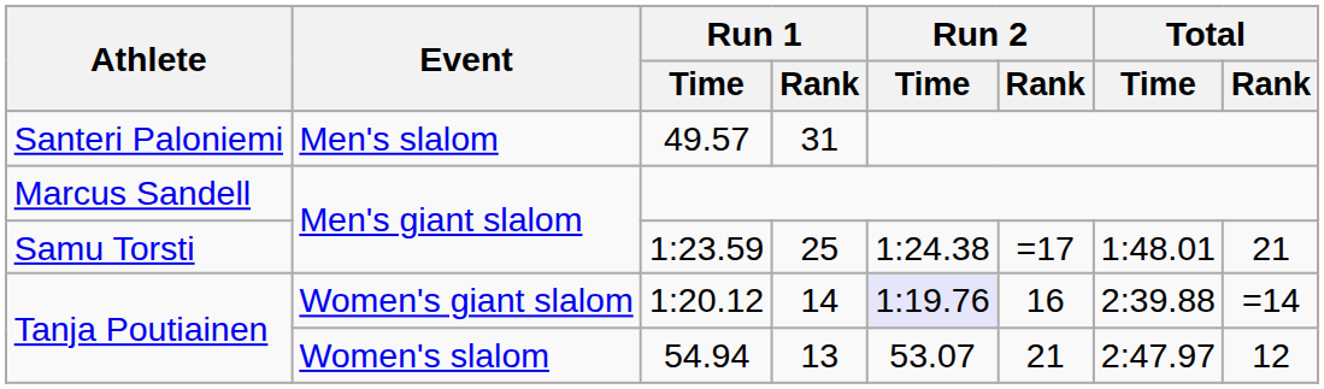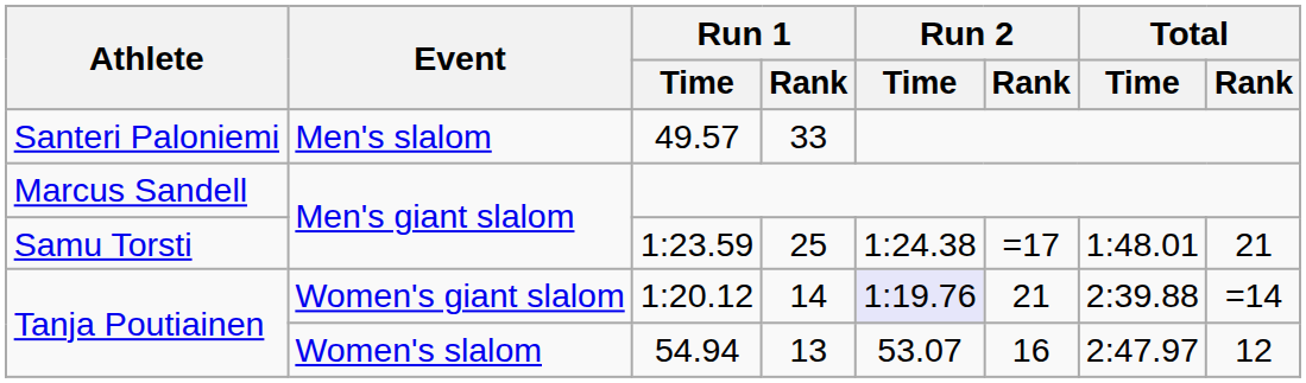 <table class="wikitable" style="font-size:90%">
 <tr>
 <th rowspan=2>Athlete</th>
 <th rowspan=2>Event</th>
 <th colspan=2>Run 1</th>
 <th colspan=2>Run 2</th>
 <th colspan=2>Total</th>
 </tr>
 <tr style="font-size:95%">
 <th>Time</th>
 <th>Rank</th>
 <th>Time</th>
 <th>Rank</th>
 <th>Time</th>
 <th>Rank</th>
 </tr>
 <tr align=center>
 <td align=left><a href='#'>Santeri Paloniemi</a></td>
 <td align=left><a href='#'>Men's slalom</a></td>
 <td>49.57</td>
-<td>31</td>
+<td>33</td>
 <td colspan=4></td>
 </tr>
 <tr align=center>
 <td align=left><a href='#'>Marcus Sandell</a></td>
 <td align=left rowspan=2><a href='#'>Men's giant slalom</a></td>
 <td colspan=6></td>
 </tr>
 <tr align=center>
 <td align=left><a href='#'>Samu Torsti</a></td>
 <td>1:23.59</td>
 <td>25</td>
 <td>1:24.38</td>
 <td>=17</td>
 <td>1:48.01</td>
 <td>21</td>
 </tr>
 <tr align=center>
 <td align=left rowspan=2><a href='#'>Tanja Poutiainen</a></td>
 <td align=left><a href='#'>Women's giant slalom</a></td>
 <td>1:20.12</td>
 <td>14</td>
 <td style="background: lavender;">1:19.76</td>
-<td>16</td>
+<td>21</td>
 <td>2:39.88</td>
 <td>=14</td>
 </tr>
 <tr align=center>
 <td align=left><a href='#'>Women's slalom</a></td>
 <td>54.94</td>
 <td>13</td>
 <td>53.07</td>
-<td>21</td>
+<td>16</td>
 <td>2:47.97</td>
 <td>12</td>
 </tr>
 </table>
